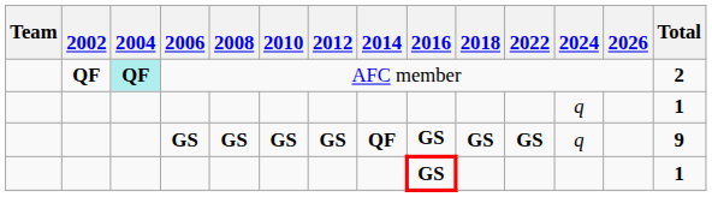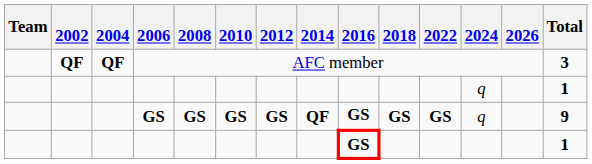 <table class="wikitable" style="text-align:center">
 <tr>
 <th>Team</th>
 <th><br><a href='#'>2002</a></th>
 <th><br><a href='#'>2004</a></th>
 <th><br><a href='#'>2006</a></th>
 <th><br><a href='#'>2008</a></th>
 <th><br><a href='#'>2010</a></th>
 <th><br><a href='#'>2012</a></th>
 <th><br><a href='#'>2014</a></th>
 <th><br><a href='#'>2016</a></th>
 <th><br><a href='#'>2018</a></th>
 <th><br><a href='#'>2022</a></th>
 <th><br><a href='#'>2024</a></th>
 <th><br><a href='#'>2026</a></th>
 <th>Total</th>
 </tr>
 <tr>
 <td align=left></td>
 <td><strong>QF</strong></td>
-<td style="background: paleturquoise;"><strong>QF</strong></td>
+<td><strong>QF</strong></td>
 <td colspan="10"><a href='#'>AFC</a> member</td>
-<td><strong>2</strong></td>
+<td><strong>3</strong></td>
 </tr>
 <tr>
 <td align=left></td>
 <td></td>
 <td></td>
 <td></td>
 <td></td>
 <td></td>
 <td></td>
 <td></td>
 <td></td>
 <td></td>
 <td></td>
 <td><em>q</em></td>
 <td></td>
 <td><strong>1</strong></td>
 </tr>
 <tr>
 <td align=left></td>
 <td></td>
 <td></td>
 <td><strong>GS</strong></td>
 <td><strong>GS</strong></td>
 <td><strong>GS</strong></td>
 <td><strong>GS</strong></td>
 <td><strong>QF</strong></td>
 <td><strong>GS</strong></td>
 <td><strong>GS</strong></td>
 <td><strong>GS</strong></td>
 <td><em>q</em></td>
 <td></td>
 <td><strong>9</strong></td>
 </tr>
 <tr>
 <td align=left></td>
 <td></td>
 <td></td>
 <td></td>
 <td></td>
 <td></td>
 <td></td>
 <td></td>
 <td style="border: 3px solid red"><strong>GS</strong></td>
 <td></td>
 <td></td>
 <td></td>
 <td></td>
 <td><strong>1</strong></td>
 </tr>
 </table>
